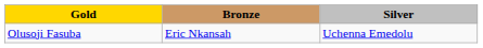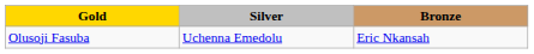 <table class="wikitable" style="text-align:left">
 <tr align="center">
 <td width=200 bgcolor=gold><strong>Gold</strong></td>
+<td width=200 bgcolor=silver><strong>Silver</strong></td>
 <td width=200 bgcolor=CC9966><strong>Bronze</strong></td>
-<td width=200 bgcolor=silver><strong>Silver</strong></td>
 </tr>
 <tr>
 <td><a href='#'>Olusoji Fasuba</a><br><em></em></td>
+<td><a href='#'>Uchenna Emedolu</a><br><em></em></td>
 <td><a href='#'>Eric Nkansah</a><br><em></em></td>
-<td><a href='#'>Uchenna Emedolu</a><br><em></em></td>
 </tr>
 </table>
